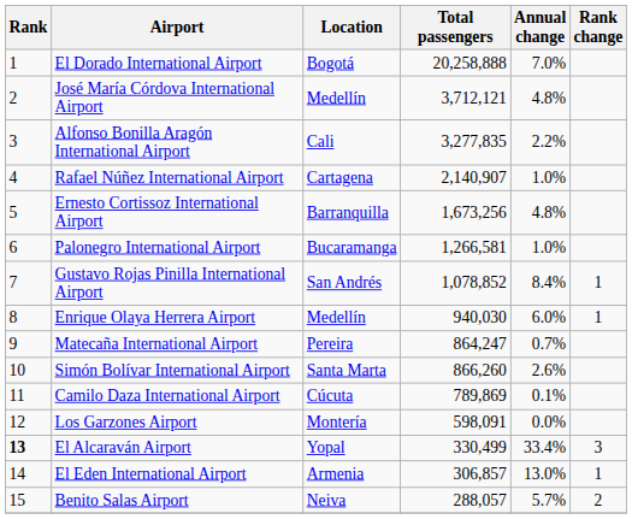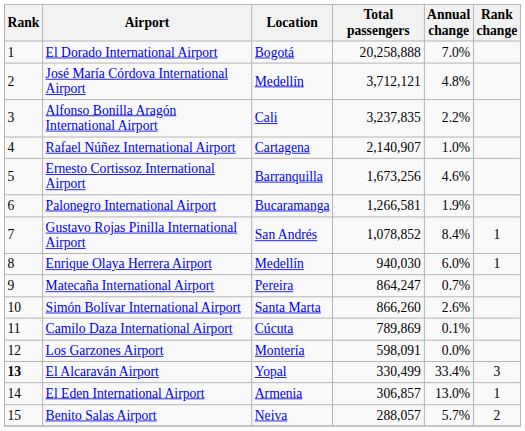 <table class="wikitable">
 <tr>
 <th>Rank</th>
 <th>Airport</th>
 <th>Location</th>
 <th style="width:100px">Total<br>passengers</th>
 <th>Annual<br>change</th>
 <th>Rank<br>change</th>
 </tr>
 <tr>
 <td>1</td>
 <td><a href='#'>El Dorado International Airport</a></td>
 <td><a href='#'>Bogotá</a></td>
 <td align="right">20,258,888</td>
 <td align="right">7.0%</td>
 <td align="center"></td>
 </tr>
 <tr>
 <td>2</td>
 <td><a href='#'>José María Córdova International Airport</a></td>
 <td><a href='#'>Medellín</a></td>
 <td align="right">3,712,121</td>
 <td align="right">4.8%</td>
 <td align="center"></td>
 </tr>
 <tr>
 <td>3</td>
 <td><a href='#'>Alfonso Bonilla Aragón International Airport</a></td>
 <td><a href='#'>Cali</a></td>
-<td align="right">3,277,835</td>
+<td align="right">3,237,835</td>
 <td align="right">2.2%</td>
 <td align="center"></td>
 </tr>
 <tr>
 <td>4</td>
 <td><a href='#'>Rafael Núñez International Airport</a></td>
 <td><a href='#'>Cartagena</a></td>
 <td align="right">2,140,907</td>
 <td align="right">1.0%</td>
 <td align="center"></td>
 </tr>
 <tr>
 <td>5</td>
 <td><a href='#'>Ernesto Cortissoz International Airport</a></td>
 <td><a href='#'>Barranquilla</a></td>
 <td align="right">1,673,256</td>
-<td align="right">4.8%</td>
+<td align="right">4.6%</td>
 <td align="center"></td>
 </tr>
 <tr>
 <td>6</td>
 <td><a href='#'>Palonegro International Airport</a></td>
 <td><a href='#'>Bucaramanga</a></td>
 <td align="right">1,266,581</td>
-<td align="right">1.0%</td>
+<td align="right">1.9%</td>
 <td align="center"></td>
 </tr>
 <tr>
 <td>7</td>
 <td><a href='#'>Gustavo Rojas Pinilla International Airport</a></td>
 <td><a href='#'>San Andrés</a></td>
 <td align="right">1,078,852</td>
 <td align="right">8.4%</td>
 <td align="center">1</td>
 </tr>
 <tr>
 <td>8</td>
 <td><a href='#'>Enrique Olaya Herrera Airport</a></td>
 <td><a href='#'>Medellín</a></td>
 <td align="right">940,030</td>
 <td align="right">6.0%</td>
 <td align="center">1</td>
 </tr>
 <tr>
 <td>9</td>
 <td><a href='#'>Matecaña International Airport</a></td>
 <td><a href='#'>Pereira</a></td>
 <td align="right">864,247</td>
 <td align="right">0.7%</td>
 <td align="center"></td>
 </tr>
 <tr>
 <td>10</td>
 <td><a href='#'>Simón Bolívar International Airport</a></td>
 <td><a href='#'>Santa Marta</a></td>
 <td align="right">866,260</td>
 <td align="right">2.6%</td>
 <td align="center"></td>
 </tr>
 <tr>
 <td>11</td>
 <td><a href='#'>Camilo Daza International Airport</a></td>
 <td><a href='#'>Cúcuta</a></td>
 <td align="right">789,869</td>
 <td align="right">0.1%</td>
 <td align="center"></td>
 </tr>
 <tr>
 <td>12</td>
 <td><a href='#'>Los Garzones Airport</a></td>
 <td><a href='#'>Montería</a></td>
 <td align="right">598,091</td>
 <td align="right">0.0%</td>
 <td align="center"></td>
 </tr>
 <tr>
 <td><strong>13</strong></td>
 <td><a href='#'>El Alcaraván Airport</a></td>
 <td><a href='#'>Yopal</a></td>
 <td align="right">330,499</td>
 <td align="right">33.4%</td>
 <td align="center">3</td>
 </tr>
 <tr>
 <td>14</td>
 <td><a href='#'>El Eden International Airport</a></td>
 <td><a href='#'>Armenia</a></td>
 <td align="right">306,857</td>
 <td align="right">13.0%</td>
 <td align="center">1</td>
 </tr>
 <tr>
 <td>15</td>
 <td><a href='#'>Benito Salas Airport</a></td>
 <td><a href='#'>Neiva</a></td>
 <td align="right">288,057</td>
 <td align="right">5.7%</td>
 <td align="center">2</td>
 </tr>
 <tr>
 </tr>
 </table>
